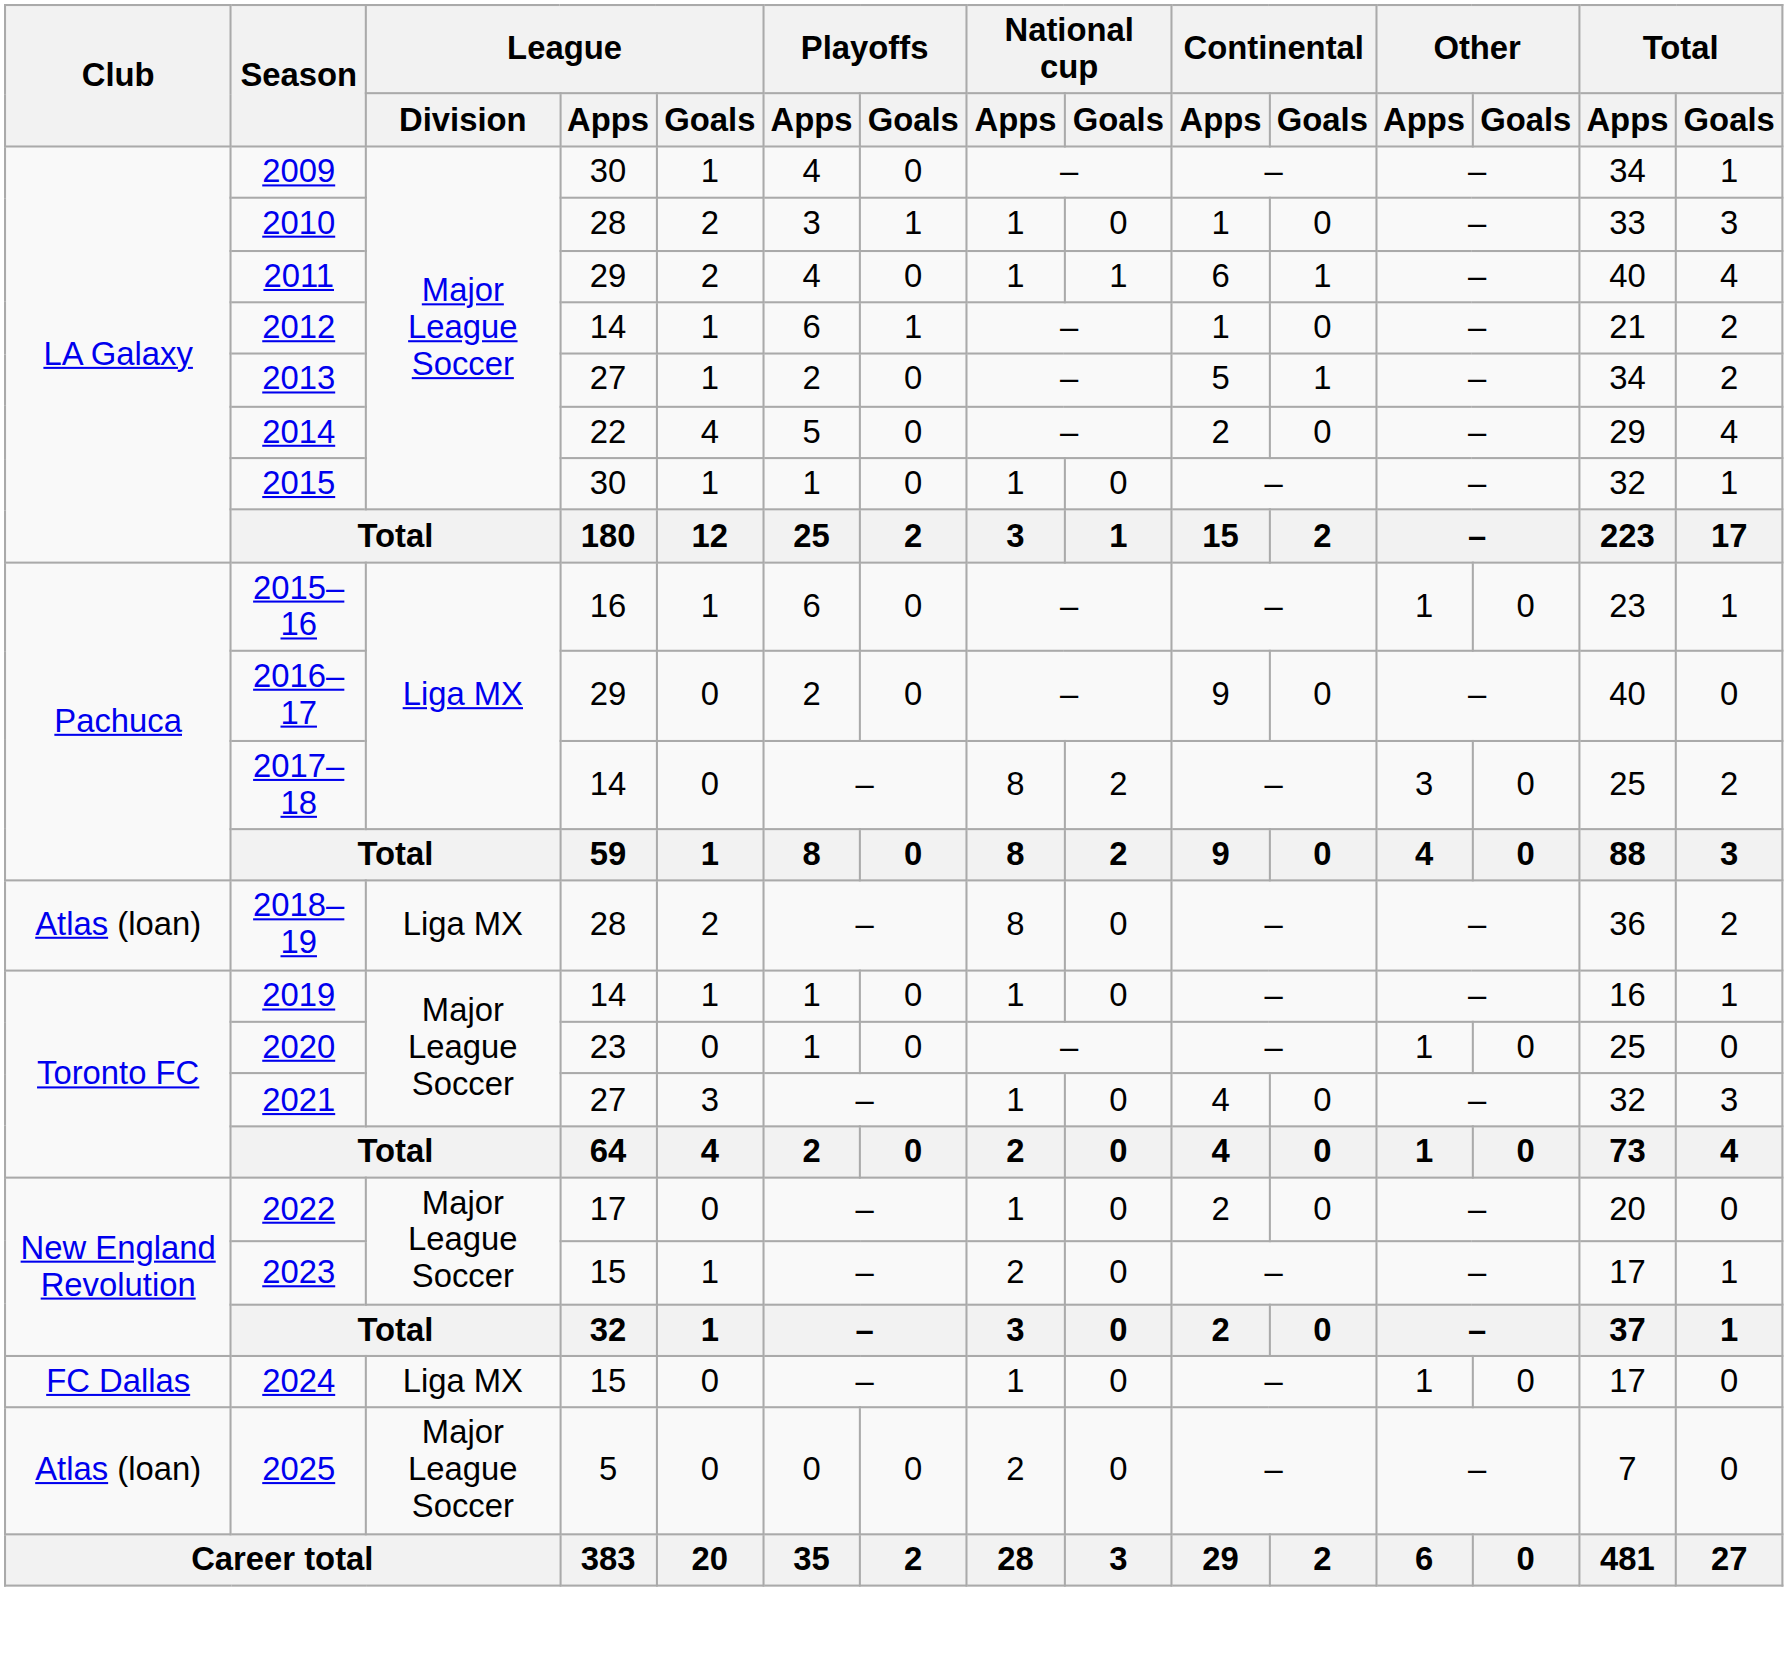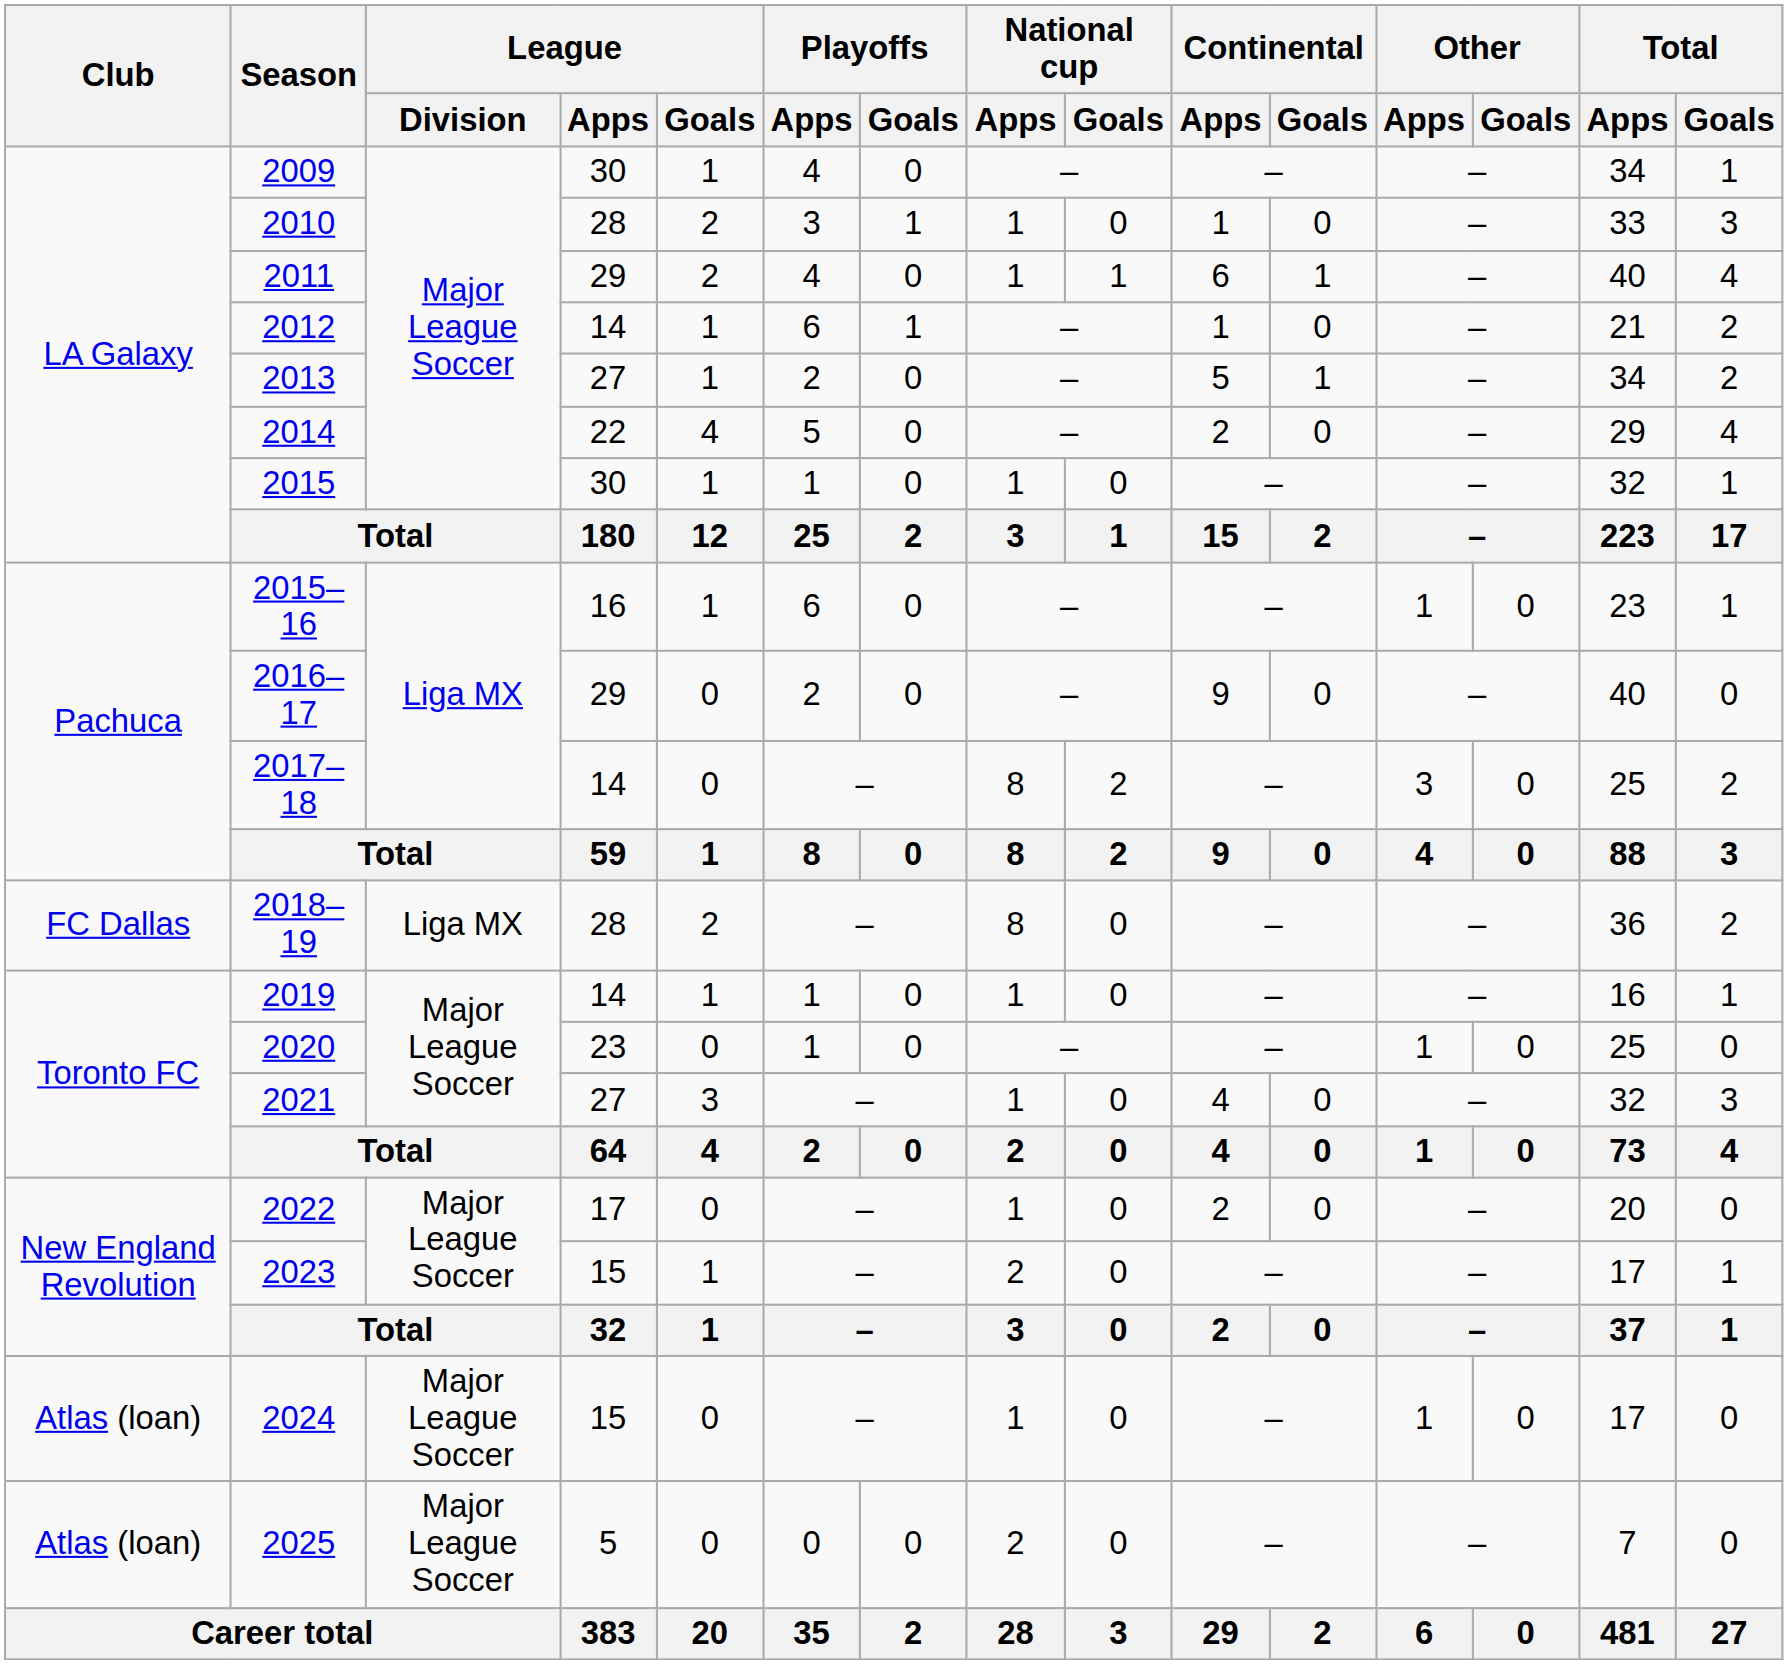 <table class="wikitable" style="text-align: center;">
 <tr>
 <th rowspan="2">Club</th>
 <th rowspan="2">Season</th>
 <th colspan="3">League</th>
 <th colspan="2">Playoffs</th>
 <th colspan="2">National cup</th>
 <th colspan="2">Continental</th>
 <th colspan="2">Other</th>
 <th colspan="2">Total</th>
 </tr>
 <tr>
 <th>Division</th>
 <th>Apps</th>
 <th>Goals</th>
 <th>Apps</th>
 <th>Goals</th>
 <th>Apps</th>
 <th>Goals</th>
 <th>Apps</th>
 <th>Goals</th>
 <th>Apps</th>
 <th>Goals</th>
 <th>Apps</th>
 <th>Goals</th>
 </tr>
 <tr>
 <td rowspan="8"><a href='#'>LA Galaxy</a></td>
 <td><a href='#'>2009</a></td>
 <td rowspan="7"><a href='#'>Major League Soccer</a></td>
 <td>30</td>
 <td>1</td>
 <td>4</td>
 <td>0</td>
 <td colspan="2">–</td>
 <td colspan="2">–</td>
 <td colspan="2">–</td>
 <td>34</td>
 <td>1</td>
 </tr>
 <tr>
 <td><a href='#'>2010</a></td>
 <td>28</td>
 <td>2</td>
 <td>3</td>
 <td>1</td>
 <td>1</td>
 <td>0</td>
 <td>1</td>
 <td>0</td>
 <td colspan="2">–</td>
 <td>33</td>
 <td>3</td>
 </tr>
 <tr>
 <td><a href='#'>2011</a></td>
 <td>29</td>
 <td>2</td>
 <td>4</td>
 <td>0</td>
 <td>1</td>
 <td>1</td>
 <td>6</td>
 <td>1</td>
 <td colspan="2">–</td>
 <td>40</td>
 <td>4</td>
 </tr>
 <tr>
 <td><a href='#'>2012</a></td>
 <td>14</td>
 <td>1</td>
 <td>6</td>
 <td>1</td>
 <td colspan="2">–</td>
 <td>1</td>
 <td>0</td>
 <td colspan="2">–</td>
 <td>21</td>
 <td>2</td>
 </tr>
 <tr>
 <td><a href='#'>2013</a></td>
 <td>27</td>
 <td>1</td>
 <td>2</td>
 <td>0</td>
 <td colspan="2">–</td>
 <td>5</td>
 <td>1</td>
 <td colspan="2">–</td>
 <td>34</td>
 <td>2</td>
 </tr>
 <tr>
 <td><a href='#'>2014</a></td>
 <td>22</td>
 <td>4</td>
 <td>5</td>
 <td>0</td>
 <td colspan="2">–</td>
 <td>2</td>
 <td>0</td>
 <td colspan="2">–</td>
 <td>29</td>
 <td>4</td>
 </tr>
 <tr>
 <td><a href='#'>2015</a></td>
 <td>30</td>
 <td>1</td>
 <td>1</td>
 <td>0</td>
 <td>1</td>
 <td>0</td>
 <td colspan="2">–</td>
 <td colspan="2">–</td>
 <td>32</td>
 <td>1</td>
 </tr>
 <tr>
 <th colspan="2">Total</th>
 <th>180</th>
 <th>12</th>
 <th>25</th>
 <th>2</th>
 <th>3</th>
 <th>1</th>
 <th>15</th>
 <th>2</th>
 <th colspan="2">–</th>
 <th>223</th>
 <th>17</th>
 </tr>
 <tr>
 <td rowspan="4"><a href='#'>Pachuca</a></td>
 <td><a href='#'>2015–16</a></td>
 <td rowspan="3"><a href='#'>Liga MX</a></td>
 <td>16</td>
 <td>1</td>
 <td>6</td>
 <td>0</td>
 <td colspan="2">–</td>
 <td colspan="2">–</td>
 <td>1</td>
 <td>0</td>
 <td>23</td>
 <td>1</td>
 </tr>
 <tr>
 <td><a href='#'>2016–17</a></td>
 <td>29</td>
 <td>0</td>
 <td>2</td>
 <td>0</td>
 <td colspan="2">–</td>
 <td>9</td>
 <td>0</td>
 <td colspan="2">–</td>
 <td>40</td>
 <td>0</td>
 </tr>
 <tr>
 <td><a href='#'>2017–18</a></td>
 <td>14</td>
 <td>0</td>
 <td colspan="2">–</td>
 <td>8</td>
 <td>2</td>
 <td colspan="2">–</td>
 <td>3</td>
 <td>0</td>
 <td>25</td>
 <td>2</td>
 </tr>
 <tr>
 <th colspan="2">Total</th>
 <th>59</th>
 <th>1</th>
 <th>8</th>
 <th>0</th>
 <th>8</th>
 <th>2</th>
 <th>9</th>
 <th>0</th>
 <th>4</th>
 <th>0</th>
 <th>88</th>
 <th>3</th>
 </tr>
 <tr>
-<td><a href='#'>Atlas</a> (loan)</td>
+<td><a href='#'>FC Dallas</a></td>
 <td><a href='#'>2018–19</a></td>
 <td>Liga MX</td>
 <td>28</td>
 <td>2</td>
 <td colspan="2">–</td>
 <td>8</td>
 <td>0</td>
 <td colspan="2">–</td>
 <td colspan="2">–</td>
 <td>36</td>
 <td>2</td>
 </tr>
 <tr>
 <td rowspan="4"><a href='#'>Toronto FC</a></td>
 <td><a href='#'>2019</a></td>
 <td rowspan="3">Major League Soccer</td>
 <td>14</td>
 <td>1</td>
 <td>1</td>
 <td>0</td>
 <td>1</td>
 <td>0</td>
 <td colspan="2">–</td>
 <td colspan="2">–</td>
 <td>16</td>
 <td>1</td>
 </tr>
 <tr>
 <td><a href='#'>2020</a></td>
 <td>23</td>
 <td>0</td>
 <td>1</td>
 <td>0</td>
 <td colspan="2">–</td>
 <td colspan="2">–</td>
 <td>1</td>
 <td>0</td>
 <td>25</td>
 <td>0</td>
 </tr>
 <tr>
 <td><a href='#'>2021</a></td>
 <td>27</td>
 <td>3</td>
 <td colspan="2">–</td>
 <td>1</td>
 <td>0</td>
 <td>4</td>
 <td>0</td>
 <td colspan="2">–</td>
 <td>32</td>
 <td>3</td>
 </tr>
 <tr>
 <th colspan="2">Total</th>
 <th>64</th>
 <th>4</th>
 <th>2</th>
 <th>0</th>
 <th>2</th>
 <th>0</th>
 <th>4</th>
 <th>0</th>
 <th>1</th>
 <th>0</th>
 <th>73</th>
 <th>4</th>
 </tr>
 <tr>
 <td rowspan="3"><a href='#'>New England Revolution</a></td>
 <td><a href='#'>2022</a></td>
 <td rowspan="2">Major League Soccer</td>
 <td>17</td>
 <td>0</td>
 <td colspan="2">–</td>
 <td>1</td>
 <td>0</td>
 <td>2</td>
 <td>0</td>
 <td colspan="2">–</td>
 <td>20</td>
 <td>0</td>
 </tr>
 <tr>
 <td><a href='#'>2023</a></td>
 <td>15</td>
 <td>1</td>
 <td colspan="2">–</td>
 <td>2</td>
 <td>0</td>
 <td colspan="2">–</td>
 <td colspan="2">–</td>
 <td>17</td>
 <td>1</td>
 </tr>
 <tr>
 <th colspan="2">Total</th>
 <th>32</th>
 <th>1</th>
 <th colspan="2">–</th>
 <th>3</th>
 <th>0</th>
 <th>2</th>
 <th>0</th>
 <th colspan="2">–</th>
 <th>37</th>
 <th>1</th>
 </tr>
 <tr>
-<td><a href='#'>FC Dallas</a></td>
+<td><a href='#'>Atlas</a> (loan)</td>
 <td><a href='#'>2024</a></td>
-<td>Liga MX</td>
+<td>Major League Soccer</td>
 <td>15</td>
 <td>0</td>
 <td colspan="2">–</td>
 <td>1</td>
 <td>0</td>
 <td colspan="2">–</td>
 <td>1</td>
 <td>0</td>
 <td>17</td>
 <td>0</td>
 </tr>
 <tr>
 <td><a href='#'>Atlas</a> (loan)</td>
 <td><a href='#'>2025</a></td>
 <td>Major League Soccer</td>
 <td>5</td>
 <td>0</td>
 <td>0</td>
 <td>0</td>
 <td>2</td>
 <td>0</td>
 <td colspan="2">–</td>
 <td colspan="2">–</td>
 <td>7</td>
 <td>0</td>
 </tr>
 <tr>
 <th colspan="3">Career total</th>
 <th>383</th>
 <th>20</th>
 <th>35</th>
 <th>2</th>
 <th>28</th>
 <th>3</th>
 <th>29</th>
 <th>2</th>
 <th>6</th>
 <th>0</th>
 <th>481</th>
 <th>27</th>
 </tr>
 </table>
